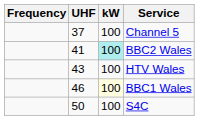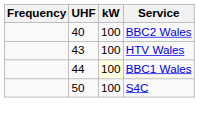 <table class="wikitable sortable">
 <tr>
 <th>Frequency</th>
 <th>UHF</th>
 <th>kW</th>
 <th>Service</th>
 </tr>
 <tr>
 <td></td>
-<td>37</td>
+<td>40</td>
 <td>100</td>
-<td><a href='#'>Channel 5</a></td>
-</tr>
-<tr>
-<td></td>
-<td>41</td>
-<td style="background: paleturquoise;">100</td>
 <td><a href='#'>BBC2 Wales</a></td>
 </tr>
 <tr>
 <td></td>
 <td>43</td>
 <td>100</td>
 <td><a href='#'>HTV Wales</a></td>
 </tr>
 <tr>
 <td></td>
-<td>46</td>
+<td>44</td>
 <td style="background: lightyellow;">100</td>
 <td><a href='#'>BBC1 Wales</a></td>
 </tr>
 <tr>
 <td></td>
 <td>50</td>
 <td>100</td>
 <td><a href='#'>S4C</a></td>
 </tr>
 </table>
